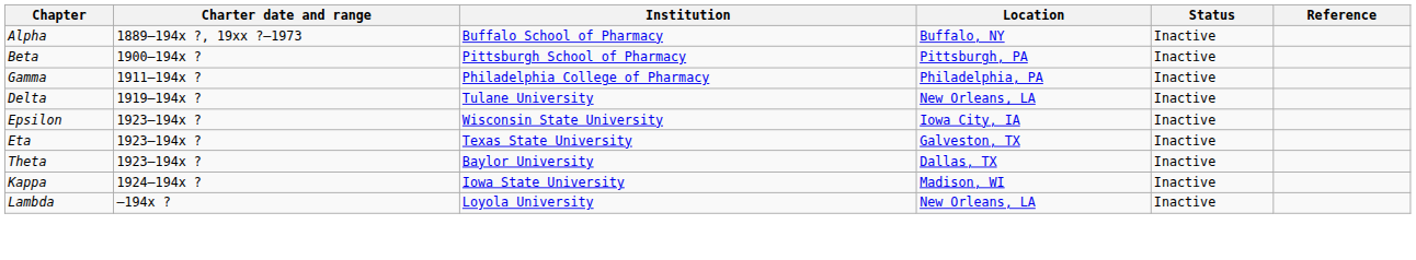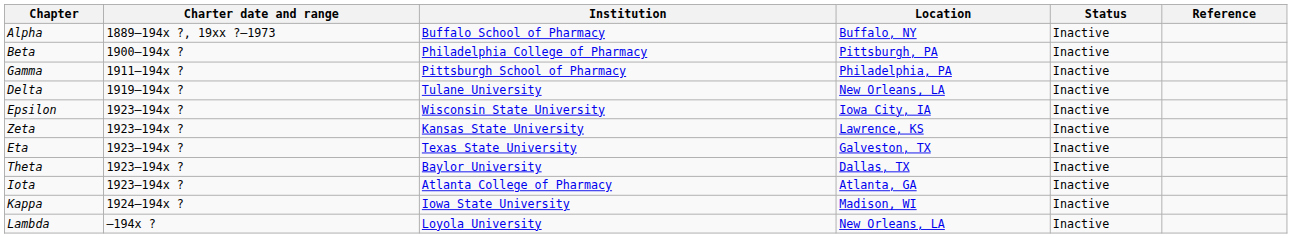 <table class="wikitable sortable" width="90%">
 <tr>
 <th>Chapter</th>
 <th>Charter date and range</th>
 <th>Institution</th>
 <th>Location</th>
 <th>Status</th>
 <th>Reference</th>
 </tr>
 <tr>
 <td><em>Alpha</em></td>
 <td>1889–194x ?, 19xx ?–1973</td>
 <td><a href='#'>Buffalo School of Pharmacy</a></td>
 <td><a href='#'>Buffalo, NY</a></td>
 <td>Inactive</td>
 <td></td>
 </tr>
 <tr>
 <td><em>Beta</em></td>
 <td>1900–194x ?</td>
-<td><a href='#'>Pittsburgh School of Pharmacy</a></td>
+<td><a href='#'>Philadelphia College of Pharmacy</a></td>
 <td><a href='#'>Pittsburgh, PA</a></td>
 <td>Inactive</td>
 <td></td>
 </tr>
 <tr>
 <td><em>Gamma</em></td>
 <td>1911–194x ?</td>
-<td><a href='#'>Philadelphia College of Pharmacy</a></td>
+<td><a href='#'>Pittsburgh School of Pharmacy</a></td>
 <td><a href='#'>Philadelphia, PA</a></td>
 <td>Inactive</td>
 <td></td>
 </tr>
 <tr>
 <td><em>Delta</em></td>
 <td>1919–194x ?</td>
 <td><a href='#'>Tulane University</a></td>
 <td><a href='#'>New Orleans, LA</a></td>
 <td>Inactive</td>
 <td></td>
 </tr>
 <tr>
 <td><em>Epsilon</em></td>
 <td>1923–194x ?</td>
 <td><a href='#'>Wisconsin State University</a></td>
 <td><a href='#'>Iowa City, IA</a></td>
 <td>Inactive</td>
 <td></td>
 </tr>
 <tr>
+<td><em>Zeta</em></td>
+<td>1923–194x ?</td>
+<td><a href='#'>Kansas State University</a></td>
+<td><a href='#'>Lawrence, KS</a></td>
+<td>Inactive</td>
+<td></td>
+</tr>
+<tr>
 <td><em>Eta</em></td>
 <td>1923–194x ?</td>
 <td><a href='#'>Texas State University</a></td>
 <td><a href='#'>Galveston, TX</a></td>
 <td>Inactive</td>
 <td></td>
 </tr>
 <tr>
 <td><em>Theta</em></td>
 <td>1923–194x ?</td>
 <td><a href='#'>Baylor University</a></td>
 <td><a href='#'>Dallas, TX</a></td>
+<td>Inactive</td>
+<td></td>
+</tr>
+<tr>
+<td><em>Iota</em></td>
+<td>1923–194x ?</td>
+<td><a href='#'>Atlanta College of Pharmacy</a></td>
+<td><a href='#'>Atlanta, GA</a></td>
 <td>Inactive</td>
 <td></td>
 </tr>
 <tr>
 <td><em>Kappa</em></td>
 <td>1924–194x ?</td>
 <td><a href='#'>Iowa State University</a></td>
 <td><a href='#'>Madison, WI</a></td>
 <td>Inactive</td>
 <td></td>
 </tr>
 <tr>
 <td><em>Lambda</em></td>
 <td>–194x ?</td>
 <td><a href='#'>Loyola University</a></td>
 <td><a href='#'>New Orleans, LA</a></td>
 <td>Inactive</td>
 <td></td>
 </tr>
 </table>
